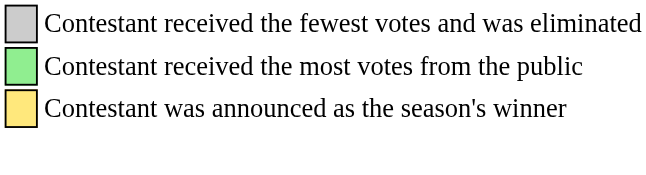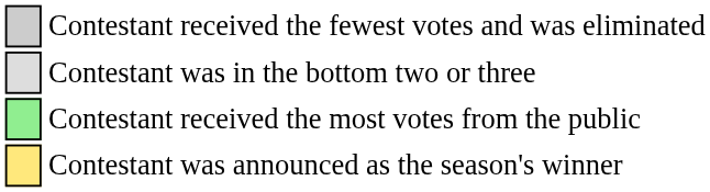 <table class="toccolours" style="font-size: 90%; white-space: nowrap;">
 <tr>
 <td style="background:#ccc; border:1px solid black;">    </td>
 <td>Contestant received the fewest votes and was eliminated</td>
+</tr>
+<tr>
+<td style="background:#ddd; border:1px solid black;">    </td>
+<td>Contestant was in the bottom two or three</td>
 </tr>
 <tr>
 <td style="background:lightgreen; border:1px solid black;">    </td>
 <td>Contestant received the most votes from the public</td>
 </tr>
 <tr>
 <td style="background:#ffe87c; border:1px solid black;">    </td>
 <td>Contestant was announced as the season's winner</td>
 </tr>
 </table>
